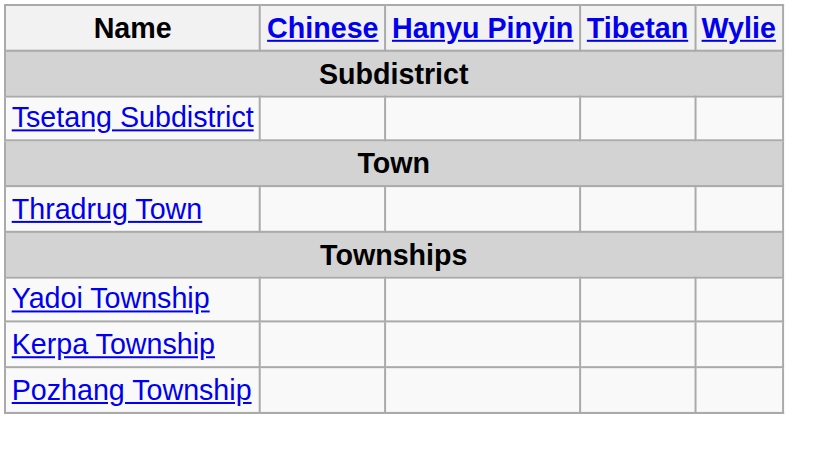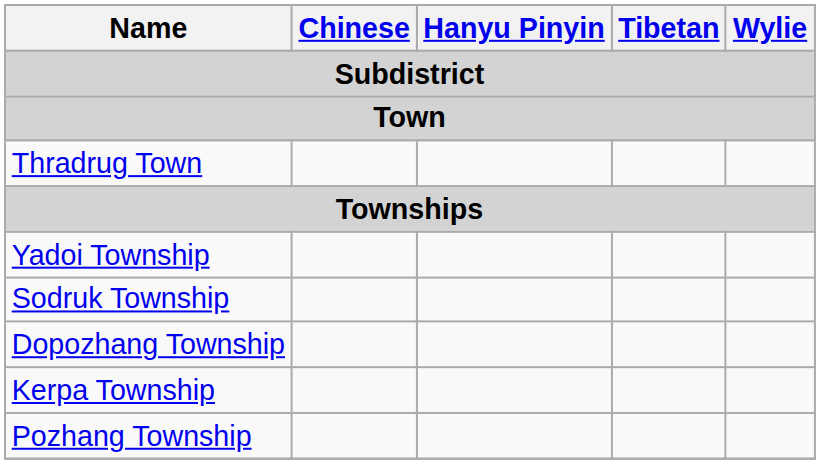 <table class="wikitable"  style="font-size:90%;" align=center>
 <tr>
 <th>Name</th>
 <th><a href='#'>Chinese</a></th>
 <th><a href='#'>Hanyu Pinyin</a></th>
 <th><a href='#'>Tibetan</a></th>
 <th><a href='#'>Wylie</a></th>
 </tr>
 <tr --------->
 <td colspan="5"  style="text-align:center; background:#d3d3d3;"><strong>Subdistrict</strong></td>
-</tr>
-<tr --------->
-<td><a href='#'>Tsetang Subdistrict</a></td>
-<td></td>
-<td></td>
-<td></td>
-<td></td>
 </tr>
 <tr --------->
 <td colspan="5"  style="text-align:center; background:#d3d3d3;"><strong>Town</strong></td>
 </tr>
 <tr --------->
 <td><a href='#'>Thradrug Town</a></td>
 <td></td>
 <td></td>
 <td></td>
 <td></td>
 </tr>
 <tr --------->
 <td colspan="5"  style="text-align:center; background:#d3d3d3;"><strong>Townships</strong></td>
 </tr>
 <tr --------->
 <td><a href='#'>Yadoi Township</a></td>
 <td></td>
 <td></td>
 <td></td>
 <td></td>
 </tr>
 <tr>
+<td><a href='#'>Sodruk Township</a></td>
+<td></td>
+<td></td>
+<td></td>
+<td></td>
+</tr>
+<tr>
+<td><a href='#'>Dopozhang Township</a></td>
+<td></td>
+<td></td>
+<td></td>
+<td></td>
+</tr>
+<tr>
 <td><a href='#'>Kerpa Township</a></td>
 <td></td>
 <td></td>
 <td></td>
 <td></td>
 </tr>
 <tr>
 <td><a href='#'>Pozhang Township</a></td>
 <td></td>
 <td></td>
 <td></td>
 <td></td>
 </tr>
 <tr>
 </tr>
 </table>
